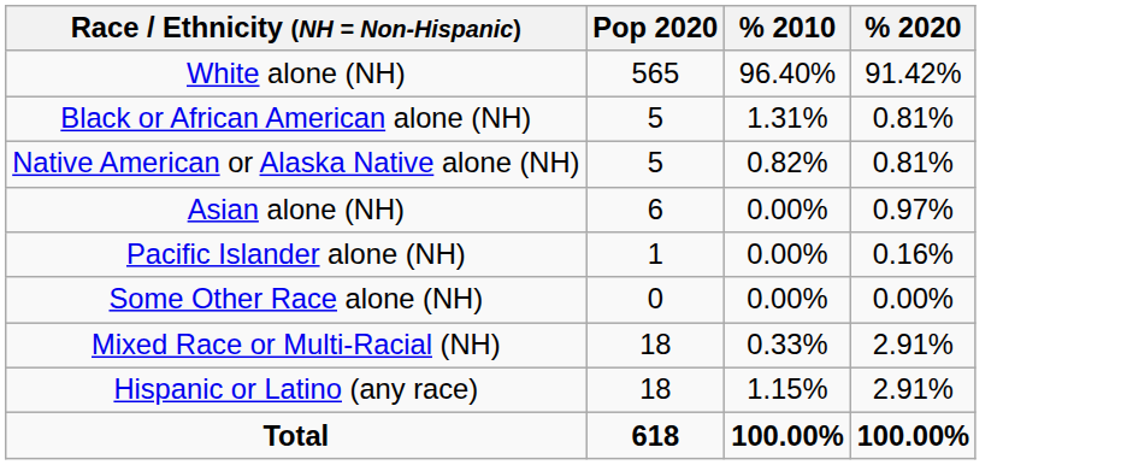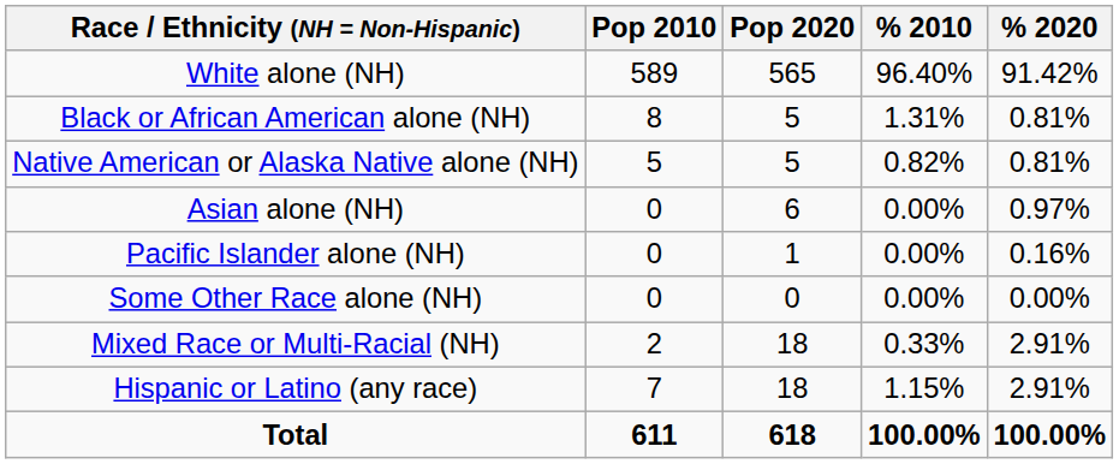 <table class="wikitable" style="text-align:center;">
 <tr>
 <th>Race / Ethnicity <small>(<em>NH = Non-Hispanic</em>)</small></th>
+<th>Pop 2010</th>
 <th>Pop 2020</th>
 <th>% 2010</th>
 <th>% 2020</th>
 </tr>
 <tr>
 <td><a href='#'>White</a> alone (NH)</td>
+<td>589</td>
 <td>565</td>
 <td>96.40%</td>
 <td>91.42%</td>
 </tr>
 <tr>
 <td><a href='#'>Black or African American</a> alone (NH)</td>
+<td>8</td>
 <td>5</td>
 <td>1.31%</td>
 <td>0.81%</td>
 </tr>
 <tr>
 <td><a href='#'>Native American</a> or <a href='#'>Alaska Native</a> alone (NH)</td>
 <td>5</td>
+<td>5</td>
 <td>0.82%</td>
 <td>0.81%</td>
 </tr>
 <tr>
 <td><a href='#'>Asian</a> alone (NH)</td>
+<td>0</td>
 <td>6</td>
 <td>0.00%</td>
 <td>0.97%</td>
 </tr>
 <tr>
 <td><a href='#'>Pacific Islander</a> alone (NH)</td>
+<td>0</td>
 <td>1</td>
 <td>0.00%</td>
 <td>0.16%</td>
 </tr>
 <tr>
 <td><a href='#'>Some Other Race</a> alone (NH)</td>
 <td>0</td>
+<td>0</td>
 <td>0.00%</td>
 <td>0.00%</td>
 </tr>
 <tr>
 <td><a href='#'>Mixed Race or Multi-Racial</a> (NH)</td>
+<td>2</td>
 <td>18</td>
 <td>0.33%</td>
 <td>2.91%</td>
 </tr>
 <tr>
 <td><a href='#'>Hispanic or Latino</a> (any race)</td>
+<td>7</td>
 <td>18</td>
 <td>1.15%</td>
 <td>2.91%</td>
 </tr>
 <tr>
 <td><strong>Total</strong></td>
+<td><strong>611</strong></td>
 <td><strong>618</strong></td>
 <td><strong>100.00%</strong></td>
 <td><strong>100.00%</strong></td>
 </tr>
 </table>
